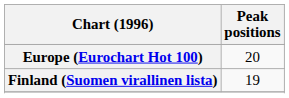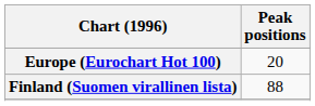 <table class="wikitable plainrowheaders sortable">
 <tr>
 <th>Chart (1996)</th>
 <th>Peak<br>positions</th>
 </tr>
 <tr>
 </tr>
 <tr>
 <th scope="row">Europe (<a href='#'>Eurochart Hot 100</a>)</th>
 <td align="center">20</td>
 </tr>
 <tr>
 <th scope="row">Finland (<a href='#'>Suomen virallinen lista</a>)</th>
-<td align="center">19</td>
+<td align="center">88</td>
 </tr>
 <tr>
 </tr>
 <tr>
 </tr>
 <tr>
 </tr>
 <tr>
 </tr>
 </table>
